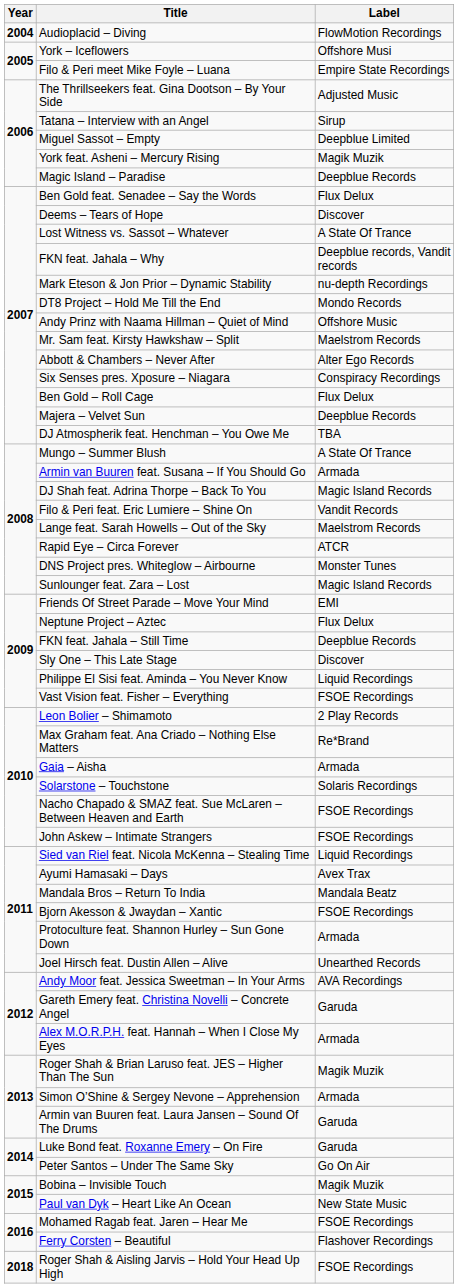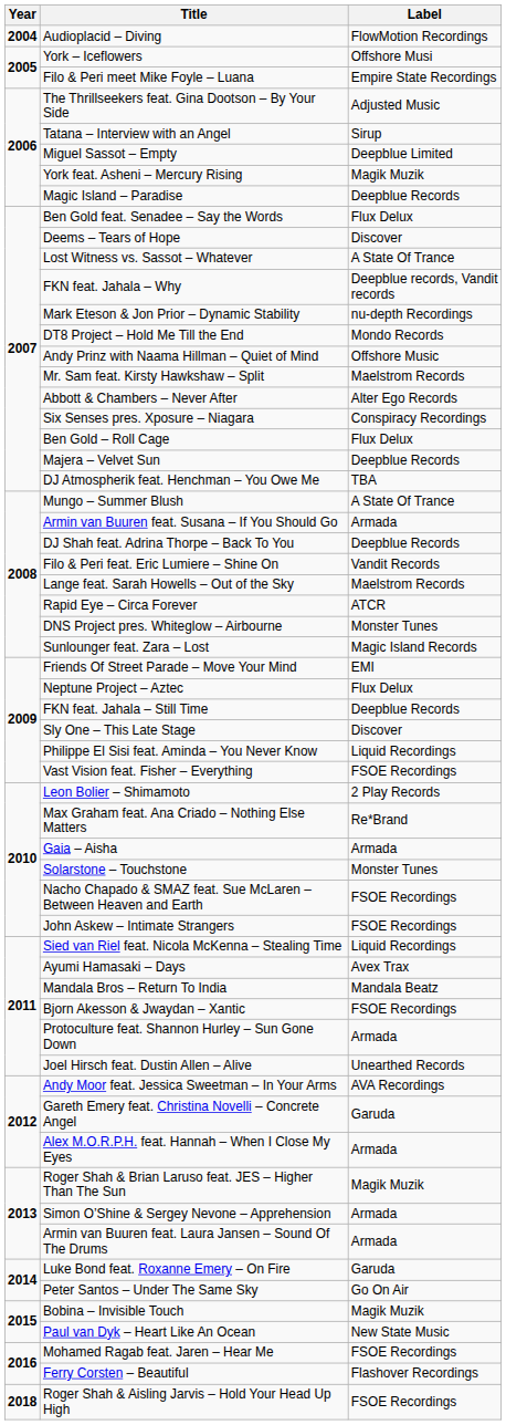 <table class="wikitable">
 <tr>
 <th>Year</th>
 <th>Title</th>
 <th>Label</th>
 </tr>
 <tr>
 <td><strong>2004</strong></td>
 <td>Audioplacid – Diving</td>
 <td>FlowMotion Recordings</td>
 </tr>
 <tr>
 <td rowspan="2"><strong>2005</strong></td>
 <td>York – Iceflowers</td>
 <td>Offshore Musi</td>
 </tr>
 <tr>
 <td>Filo & Peri meet Mike Foyle – Luana</td>
 <td>Empire State Recordings</td>
 </tr>
 <tr>
 <td rowspan="5"><strong>2006</strong></td>
 <td>The Thrillseekers feat. Gina Dootson – By Your Side</td>
 <td>Adjusted Music</td>
 </tr>
 <tr>
 <td>Tatana – Interview with an Angel</td>
 <td>Sirup</td>
 </tr>
 <tr>
 <td>Miguel Sassot – Empty</td>
 <td>Deepblue Limited</td>
 </tr>
 <tr>
 <td>York feat. Asheni – Mercury Rising</td>
 <td>Magik Muzik</td>
 </tr>
 <tr>
 <td>Magic Island – Paradise</td>
 <td>Deepblue Records</td>
 </tr>
 <tr>
 <td rowspan="13"><strong>2007</strong></td>
 <td>Ben Gold  feat. Senadee – Say the Words</td>
 <td>Flux Delux</td>
 </tr>
 <tr>
 <td>Deems – Tears of Hope</td>
 <td>Discover</td>
 </tr>
 <tr>
 <td>Lost Witness vs. Sassot – Whatever</td>
 <td>A State Of Trance</td>
 </tr>
 <tr>
 <td>FKN feat. Jahala – Why</td>
 <td>Deepblue records, Vandit records</td>
 </tr>
 <tr>
 <td>Mark Eteson & Jon Prior – Dynamic Stability</td>
 <td>nu-depth Recordings</td>
 </tr>
 <tr>
 <td>DT8 Project – Hold Me Till the End</td>
 <td>Mondo Records</td>
 </tr>
 <tr>
 <td>Andy Prinz with Naama Hillman – Quiet of Mind</td>
 <td>Offshore Music</td>
 </tr>
 <tr>
 <td>Mr. Sam feat. Kirsty Hawkshaw – Split</td>
 <td>Maelstrom Records</td>
 </tr>
 <tr>
 <td>Abbott & Chambers – Never After</td>
 <td>Alter Ego Records</td>
 </tr>
 <tr>
 <td>Six Senses pres. Xposure – Niagara</td>
 <td>Conspiracy Recordings</td>
 </tr>
 <tr>
 <td>Ben Gold – Roll Cage</td>
 <td>Flux Delux</td>
 </tr>
 <tr>
 <td>Majera – Velvet Sun</td>
 <td>Deepblue Records</td>
 </tr>
 <tr>
 <td>DJ Atmospherik feat. Henchman – You Owe Me</td>
 <td>TBA</td>
 </tr>
 <tr>
 <td rowspan="8"><strong>2008</strong></td>
 <td>Mungo – Summer Blush</td>
 <td>A State Of Trance</td>
 </tr>
 <tr>
 <td><a href='#'>Armin van Buuren</a> feat. Susana – If You Should Go</td>
 <td>Armada</td>
 </tr>
 <tr>
 <td>DJ Shah feat. Adrina Thorpe – Back To You</td>
-<td>Magic Island Records</td>
+<td>Deepblue Records</td>
 </tr>
 <tr>
 <td>Filo & Peri feat. Eric Lumiere – Shine On</td>
 <td>Vandit Records</td>
 </tr>
 <tr>
 <td>Lange feat. Sarah Howells – Out of the Sky</td>
 <td>Maelstrom Records</td>
 </tr>
 <tr>
 <td>Rapid Eye – Circa Forever</td>
 <td>ATCR</td>
 </tr>
 <tr>
 <td>DNS Project pres. Whiteglow – Airbourne</td>
 <td>Monster Tunes</td>
 </tr>
 <tr>
 <td>Sunlounger feat. Zara – Lost</td>
 <td>Magic Island Records</td>
 </tr>
 <tr>
 <td rowspan="6"><strong>2009</strong></td>
 <td>Friends Of Street Parade – Move Your Mind</td>
 <td>EMI</td>
 </tr>
 <tr>
 <td>Neptune Project – Aztec</td>
 <td>Flux Delux</td>
 </tr>
 <tr>
 <td>FKN feat. Jahala – Still Time</td>
 <td>Deepblue Records</td>
 </tr>
 <tr>
 <td>Sly One – This Late Stage</td>
 <td>Discover</td>
 </tr>
 <tr>
 <td>Philippe El Sisi feat. Aminda – You Never Know</td>
 <td>Liquid Recordings</td>
 </tr>
 <tr>
 <td>Vast Vision feat. Fisher – Everything</td>
 <td>FSOE Recordings</td>
 </tr>
 <tr>
 <td rowspan="6"><strong>2010</strong></td>
 <td><a href='#'>Leon Bolier</a> – Shimamoto</td>
 <td>2 Play Records</td>
 </tr>
 <tr>
 <td>Max Graham feat. Ana Criado – Nothing Else Matters</td>
 <td>Re*Brand</td>
 </tr>
 <tr>
 <td><a href='#'>Gaia</a> – Aisha</td>
 <td>Armada</td>
 </tr>
 <tr>
 <td><a href='#'>Solarstone</a> – Touchstone</td>
-<td>Solaris Recordings</td>
+<td>Monster Tunes</td>
 </tr>
 <tr>
 <td>Nacho Chapado & SMAZ feat. Sue McLaren – Between Heaven and Earth</td>
 <td>FSOE Recordings</td>
 </tr>
 <tr>
 <td>John Askew – Intimate Strangers</td>
 <td>FSOE Recordings</td>
 </tr>
 <tr>
 <td rowspan="6"><strong>2011</strong></td>
 <td><a href='#'>Sied van Riel</a> feat. Nicola McKenna – Stealing Time</td>
 <td>Liquid Recordings</td>
 </tr>
 <tr>
 <td>Ayumi Hamasaki – Days</td>
 <td>Avex Trax</td>
 </tr>
 <tr>
 <td>Mandala Bros – Return To India</td>
 <td>Mandala Beatz</td>
 </tr>
 <tr>
 <td>Bjorn Akesson & Jwaydan – Xantic</td>
 <td>FSOE Recordings</td>
 </tr>
 <tr>
 <td>Protoculture feat. Shannon Hurley – Sun Gone Down</td>
 <td>Armada</td>
 </tr>
 <tr>
 <td>Joel Hirsch feat. Dustin Allen – Alive</td>
 <td>Unearthed Records</td>
 </tr>
 <tr>
 <td rowspan="3"><strong>2012</strong></td>
 <td><a href='#'>Andy Moor</a> feat. Jessica Sweetman – In Your Arms</td>
 <td>AVA Recordings</td>
 </tr>
 <tr>
 <td>Gareth Emery feat. <a href='#'>Christina Novelli</a> – Concrete Angel</td>
 <td>Garuda</td>
 </tr>
 <tr>
 <td><a href='#'>Alex M.O.R.P.H.</a> feat. Hannah – When I Close My Eyes</td>
 <td>Armada</td>
 </tr>
 <tr>
 <td rowspan="3"><strong>2013</strong></td>
 <td>Roger Shah & Brian Laruso feat. JES – Higher Than The Sun</td>
 <td>Magik Muzik</td>
 </tr>
 <tr>
 <td>Simon O’Shine & Sergey Nevone – Apprehension</td>
 <td>Armada</td>
 </tr>
 <tr>
 <td>Armin van Buuren feat. Laura Jansen – Sound Of The Drums</td>
-<td>Garuda</td>
+<td>Armada</td>
 </tr>
 <tr>
 <td rowspan="2"><strong>2014</strong></td>
 <td>Luke Bond feat. <a href='#'>Roxanne Emery</a> – On Fire</td>
 <td>Garuda</td>
 </tr>
 <tr>
 <td>Peter Santos – Under The Same Sky</td>
 <td>Go On Air</td>
 </tr>
 <tr>
 <td rowspan="2"><strong>2015</strong></td>
 <td>Bobina – Invisible Touch</td>
 <td>Magik Muzik</td>
 </tr>
 <tr>
 <td><a href='#'>Paul van Dyk</a> – Heart Like An Ocean</td>
 <td>New State Music</td>
 </tr>
 <tr>
 <td rowspan="2"><strong>2016</strong></td>
 <td>Mohamed Ragab feat. Jaren – Hear Me</td>
 <td>FSOE Recordings</td>
 </tr>
 <tr>
 <td><a href='#'>Ferry Corsten</a> – Beautiful</td>
 <td>Flashover Recordings</td>
 </tr>
 <tr>
 <td><strong>2018</strong></td>
 <td>Roger Shah & Aisling Jarvis – Hold Your Head Up High</td>
 <td>FSOE Recordings</td>
 </tr>
 </table>
